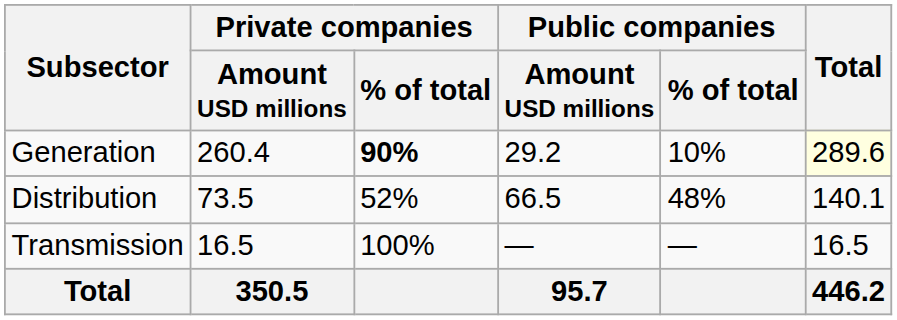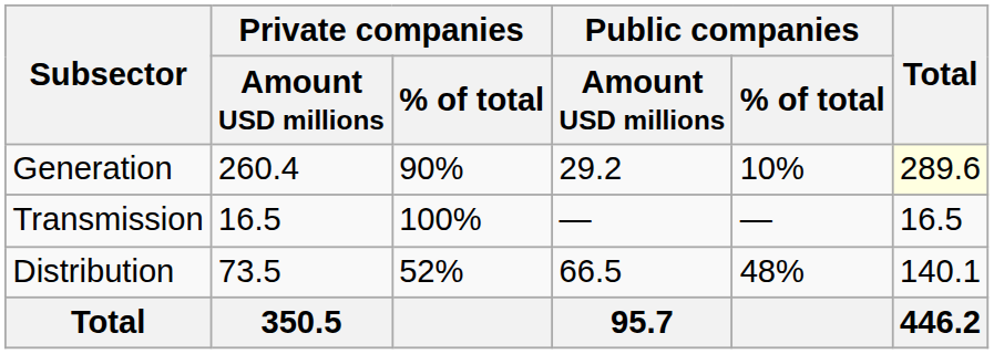 <table class="wikitable">
 <tr>
 <th rowspan=2>Subsector</th>
 <th colspan=2>Private companies</th>
 <th colspan=2>Public companies</th>
 <th rowspan=2>Total</th>
 </tr>
 <tr>
 <th>Amount<br><small>USD millions</small></th>
 <th>% of total</th>
 <th>Amount<br><small>USD millions</small></th>
 <th>% of total</th>
 </tr>
 <tr>
 <td>Generation</td>
 <td>260.4</td>
-<td><strong>90%</strong></td>
+<td>90%</td>
 <td>29.2</td>
 <td>10%</td>
 <td style="background: lightyellow;">289.6</td>
+</tr>
+<tr>
+<td>Transmission</td>
+<td>16.5</td>
+<td>100%</td>
+<td>—</td>
+<td>—</td>
+<td>16.5</td>
 </tr>
 <tr>
 <td>Distribution</td>
 <td>73.5</td>
 <td>52%</td>
 <td>66.5</td>
 <td>48%</td>
 <td>140.1</td>
 </tr>
 <tr>
-<td>Transmission</td>
-<td>16.5</td>
-<td>100%</td>
-<td>—</td>
-<td>—</td>
-<td>16.5</td>
-</tr>
-<tr>
 <th>Total</th>
 <th>350.5</th>
 <th></th>
 <th>95.7</th>
 <th></th>
 <th>446.2</th>
 </tr>
 </table>
